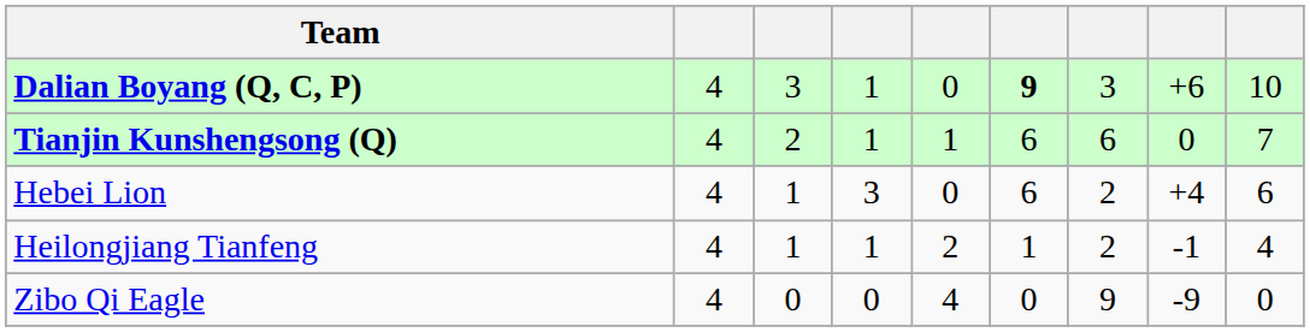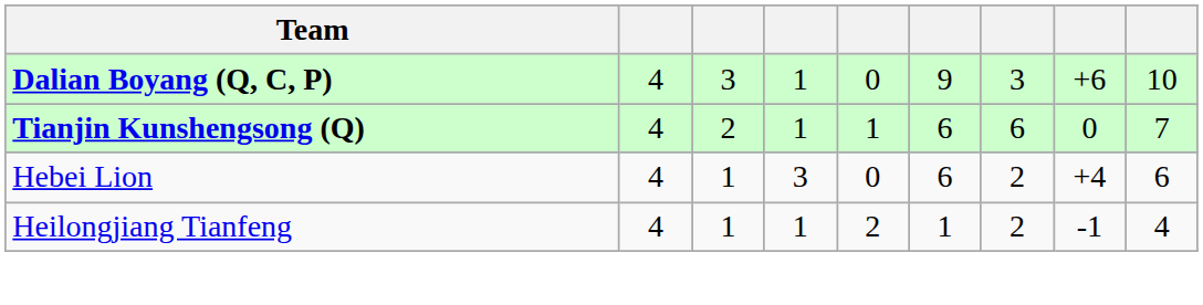 <table class="wikitable" style="text-align:center;">
 <tr>
 <th width=310>Team</th>
 <th width=30></th>
 <th width=30></th>
 <th width=30></th>
 <th width=30></th>
 <th width=30></th>
 <th width=30></th>
 <th width=30></th>
 <th width=30></th>
 </tr>
 <tr bgcolor="#ccffcc">
 <td align="left"><strong><a href='#'>Dalian Boyang</a> (Q, C, P)</strong></td>
 <td>4</td>
 <td>3</td>
 <td>1</td>
 <td>0</td>
-<td><strong>9</strong></td>
+<td>9</td>
 <td>3</td>
 <td>+6</td>
 <td>10</td>
 </tr>
 <tr bgcolor="#ccffcc">
 <td align="left"><strong><a href='#'>Tianjin Kunshengsong</a> (Q)</strong></td>
 <td>4</td>
 <td>2</td>
 <td>1</td>
 <td>1</td>
 <td>6</td>
 <td>6</td>
 <td>0</td>
 <td>7</td>
 </tr>
 <tr>
 <td align="left"><a href='#'>Hebei Lion</a></td>
 <td>4</td>
 <td>1</td>
 <td>3</td>
 <td>0</td>
 <td>6</td>
 <td>2</td>
 <td>+4</td>
 <td>6</td>
 </tr>
 <tr>
 <td align="left"><a href='#'>Heilongjiang Tianfeng</a></td>
 <td>4</td>
 <td>1</td>
 <td>1</td>
 <td>2</td>
 <td>1</td>
 <td>2</td>
 <td>-1</td>
 <td>4</td>
 </tr>
-<tr>
-<td align="left"><a href='#'>Zibo Qi Eagle</a></td>
-<td>4</td>
-<td>0</td>
-<td>0</td>
-<td>4</td>
-<td>0</td>
-<td>9</td>
-<td>-9</td>
-<td>0</td>
-</tr>
 </table>
